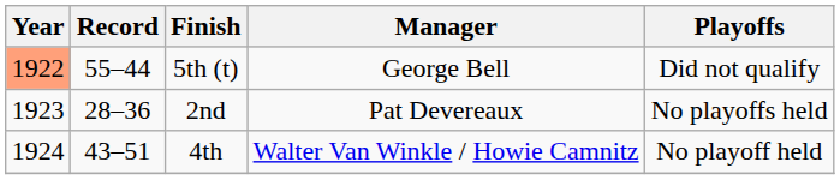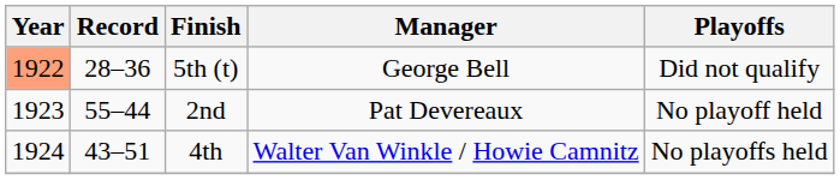 <table class="wikitable">
 <tr style="background: #F2F2F2;">
 <th>Year</th>
 <th>Record</th>
 <th>Finish</th>
 <th>Manager</th>
 <th>Playoffs</th>
 </tr>
 <tr align=center>
 <td style="background: lightsalmon;">1922</td>
-<td>55–44</td>
+<td>28–36</td>
 <td>5th (t)</td>
 <td>George Bell</td>
 <td>Did not qualify</td>
 </tr>
 <tr align=center>
 <td>1923</td>
-<td>28–36</td>
+<td>55–44</td>
 <td>2nd</td>
 <td>Pat Devereaux</td>
-<td>No playoffs held</td>
+<td>No playoff held</td>
 </tr>
 <tr align=center>
 <td>1924</td>
 <td>43–51</td>
 <td>4th</td>
 <td><a href='#'>Walter Van Winkle</a> / <a href='#'>Howie Camnitz</a></td>
-<td>No playoff held</td>
+<td>No playoffs held</td>
 </tr>
 <tr align=center>
 </tr>
 </table>
